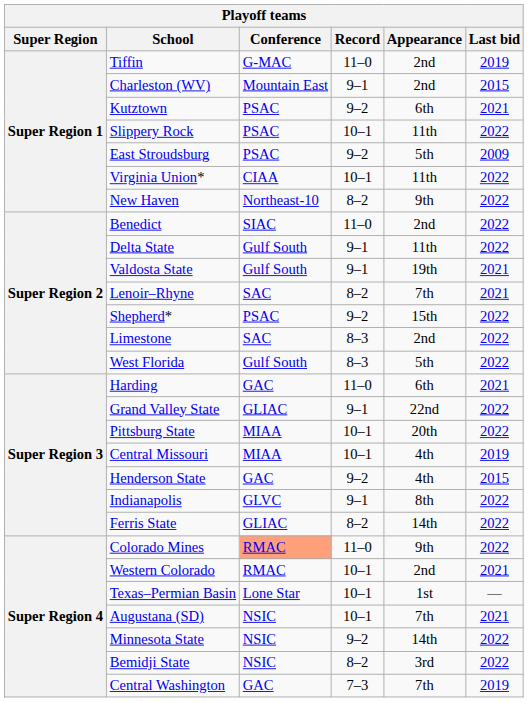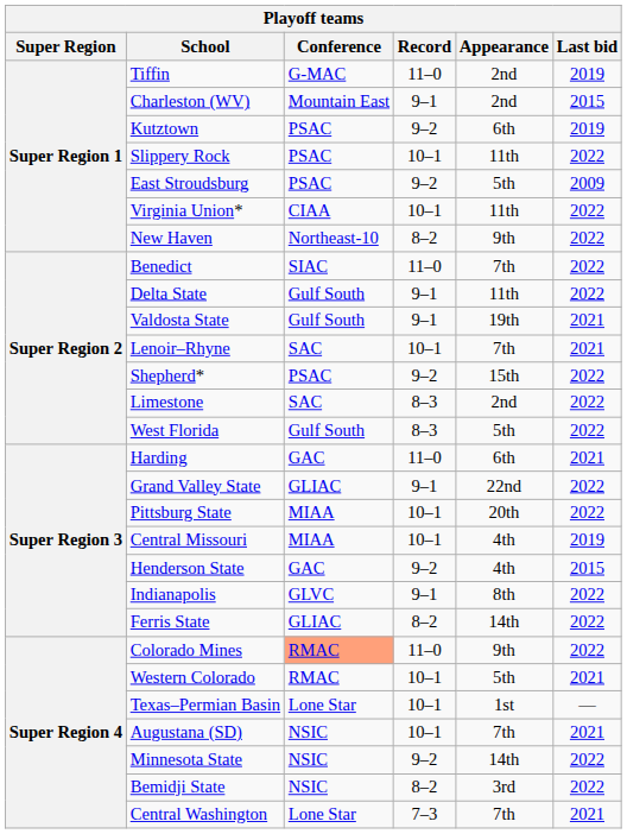 <table class="wikitable sortable" style="text-align: left;">
 <tr>
 <th colspan="6" style=>Playoff teams</th>
 </tr>
 <tr style=>
 <th>Super Region</th>
 <th>School</th>
 <th>Conference</th>
 <th>Record</th>
 <th>Appearance</th>
 <th>Last bid</th>
 </tr>
 <tr>
 <th rowspan=7>Super Region 1</th>
 <td><a href='#'>Tiffin</a></td>
 <td><a href='#'>G-MAC</a></td>
 <td align=center>11–0</td>
 <td align=center>2nd</td>
 <td align=center><a href='#'>2019</a></td>
 </tr>
 <tr>
 <td><a href='#'>Charleston (WV)</a></td>
 <td><a href='#'>Mountain East</a></td>
 <td align=center>9–1</td>
 <td align=center>2nd</td>
 <td align=center><a href='#'>2015</a></td>
 </tr>
 <tr>
 <td><a href='#'>Kutztown</a></td>
 <td><a href='#'>PSAC</a></td>
 <td align=center>9–2</td>
 <td align=center>6th</td>
-<td align=center><a href='#'>2021</a></td>
+<td align=center><a href='#'>2019</a></td>
 </tr>
 <tr>
 <td><a href='#'>Slippery Rock</a></td>
 <td><a href='#'>PSAC</a></td>
 <td align=center>10–1</td>
 <td align=center>11th</td>
 <td align=center><a href='#'>2022</a></td>
 </tr>
 <tr>
 <td><a href='#'>East Stroudsburg</a></td>
 <td><a href='#'>PSAC</a></td>
 <td align=center>9–2</td>
 <td align=center>5th</td>
 <td align=center><a href='#'>2009</a></td>
 </tr>
 <tr>
 <td><a href='#'>Virginia Union</a>*</td>
 <td><a href='#'>CIAA</a></td>
 <td align=center>10–1</td>
 <td align=center>11th</td>
 <td align=center><a href='#'>2022</a></td>
 </tr>
 <tr>
 <td><a href='#'>New Haven</a></td>
 <td><a href='#'>Northeast-10</a></td>
 <td align=center>8–2</td>
 <td align=center>9th</td>
 <td align=center><a href='#'>2022</a></td>
 </tr>
 <tr>
 <th rowspan=7>Super Region 2</th>
 <td><a href='#'>Benedict</a></td>
 <td><a href='#'>SIAC</a></td>
 <td align=center>11–0</td>
-<td align=center>2nd</td>
+<td align=center>7th</td>
 <td align=center><a href='#'>2022</a></td>
 </tr>
 <tr>
 <td><a href='#'>Delta State</a></td>
 <td><a href='#'>Gulf South</a></td>
 <td align=center>9–1</td>
 <td align=center>11th</td>
 <td align=center><a href='#'>2022</a></td>
 </tr>
 <tr>
 <td><a href='#'>Valdosta State</a></td>
 <td><a href='#'>Gulf South</a></td>
 <td align=center>9–1</td>
 <td align=center>19th</td>
 <td align=center><a href='#'>2021</a></td>
 </tr>
 <tr>
 <td><a href='#'>Lenoir–Rhyne</a></td>
 <td><a href='#'>SAC</a></td>
-<td align=center>8–2</td>
+<td align=center>10–1</td>
 <td align=center>7th</td>
 <td align=center><a href='#'>2021</a></td>
 </tr>
 <tr>
 <td><a href='#'>Shepherd</a>*</td>
 <td><a href='#'>PSAC</a></td>
 <td align=center>9–2</td>
 <td align=center>15th</td>
 <td align=center><a href='#'>2022</a></td>
 </tr>
 <tr>
 <td><a href='#'>Limestone</a></td>
 <td><a href='#'>SAC</a></td>
 <td align=center>8–3</td>
 <td align=center>2nd</td>
 <td align=center><a href='#'>2022</a></td>
 </tr>
 <tr>
 <td><a href='#'>West Florida</a></td>
 <td><a href='#'>Gulf South</a></td>
 <td align=center>8–3</td>
 <td align=center>5th</td>
 <td align=center><a href='#'>2022</a></td>
 </tr>
 <tr>
 <th rowspan=7>Super Region 3</th>
 <td><a href='#'>Harding</a></td>
 <td><a href='#'>GAC</a></td>
 <td align=center>11–0</td>
 <td align=center>6th</td>
 <td align=center><a href='#'>2021</a></td>
 </tr>
 <tr>
 <td><a href='#'>Grand Valley State</a></td>
 <td><a href='#'>GLIAC</a></td>
 <td align=center>9–1</td>
 <td align=center>22nd</td>
 <td align=center><a href='#'>2022</a></td>
 </tr>
 <tr>
 <td><a href='#'>Pittsburg State</a></td>
 <td><a href='#'>MIAA</a></td>
 <td align=center>10–1</td>
 <td align=center>20th</td>
 <td align=center><a href='#'>2022</a></td>
 </tr>
 <tr>
 <td><a href='#'>Central Missouri</a></td>
 <td><a href='#'>MIAA</a></td>
 <td align=center>10–1</td>
 <td align=center>4th</td>
 <td align=center><a href='#'>2019</a></td>
 </tr>
 <tr>
 <td><a href='#'>Henderson State</a></td>
 <td><a href='#'>GAC</a></td>
 <td align=center>9–2</td>
 <td align=center>4th</td>
 <td align=center><a href='#'>2015</a></td>
 </tr>
 <tr>
 <td><a href='#'>Indianapolis</a></td>
 <td><a href='#'>GLVC</a></td>
 <td align=center>9–1</td>
 <td align=center>8th</td>
 <td align=center><a href='#'>2022</a></td>
 </tr>
 <tr>
 <td><a href='#'>Ferris State</a></td>
 <td><a href='#'>GLIAC</a></td>
 <td align=center>8–2</td>
 <td align=center>14th</td>
 <td align=center><a href='#'>2022</a></td>
 </tr>
 <tr>
 <th rowspan=7>Super Region 4</th>
 <td><a href='#'>Colorado Mines</a></td>
 <td style="background: lightsalmon;"><a href='#'>RMAC</a></td>
 <td align=center>11–0</td>
 <td align=center>9th</td>
 <td align=center><a href='#'>2022</a></td>
 </tr>
 <tr>
 <td><a href='#'>Western Colorado</a></td>
 <td><a href='#'>RMAC</a></td>
 <td align=center>10–1</td>
-<td align=center>2nd</td>
+<td align=center>5th</td>
 <td align=center><a href='#'>2021</a></td>
 </tr>
 <tr>
 <td><a href='#'>Texas–Permian Basin</a></td>
 <td><a href='#'>Lone Star</a></td>
 <td align=center>10–1</td>
 <td align=center>1st</td>
 <td align=center>—</td>
 </tr>
 <tr>
 <td><a href='#'>Augustana (SD)</a></td>
 <td><a href='#'>NSIC</a></td>
 <td align=center>10–1</td>
 <td align=center>7th</td>
 <td align=center><a href='#'>2021</a></td>
 </tr>
 <tr>
 <td><a href='#'>Minnesota State</a></td>
 <td><a href='#'>NSIC</a></td>
 <td align=center>9–2</td>
 <td align=center>14th</td>
 <td align=center><a href='#'>2022</a></td>
 </tr>
 <tr>
 <td><a href='#'>Bemidji State</a></td>
 <td><a href='#'>NSIC</a></td>
 <td align=center>8–2</td>
 <td align=center>3rd</td>
 <td align=center><a href='#'>2022</a></td>
 </tr>
 <tr>
 <td><a href='#'>Central Washington</a></td>
-<td><a href='#'>GAC</a></td>
+<td><a href='#'>Lone Star</a></td>
 <td align=center>7–3</td>
 <td align=center>7th</td>
-<td align=center><a href='#'>2019</a></td>
+<td align=center><a href='#'>2021</a></td>
 </tr>
 </table>
